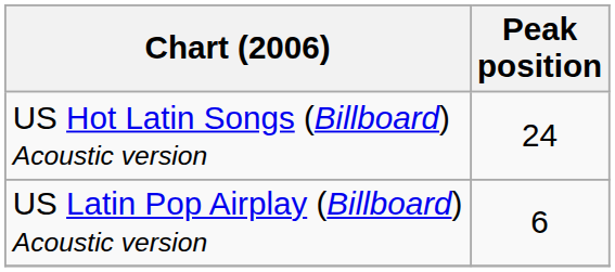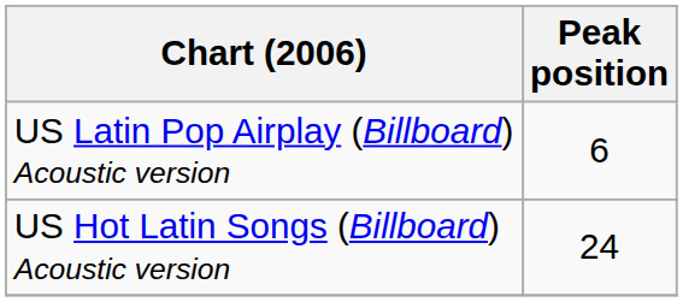 <table class="wikitable">
 <tr>
 <th align="left">Chart (2006)</th>
 <th align="left">Peak<br>position</th>
 </tr>
 <tr>
+<td align="left">US <a href='#'>Latin Pop Airplay</a> (<em><a href='#'>Billboard</a></em>) <br><small><em>Acoustic version</em></small></td>
+<td align="center">6</td>
+</tr>
+<tr>
 <td align="left">US <a href='#'>Hot Latin Songs</a> (<em><a href='#'>Billboard</a></em>) <br><small><em>Acoustic version</em></small></td>
 <td align="center">24</td>
 </tr>
 <tr>
-<td align="left">US <a href='#'>Latin Pop Airplay</a> (<em><a href='#'>Billboard</a></em>) <br><small><em>Acoustic version</em></small></td>
-<td align="center">6</td>
-</tr>
-<tr>
 </tr>
 </table>
